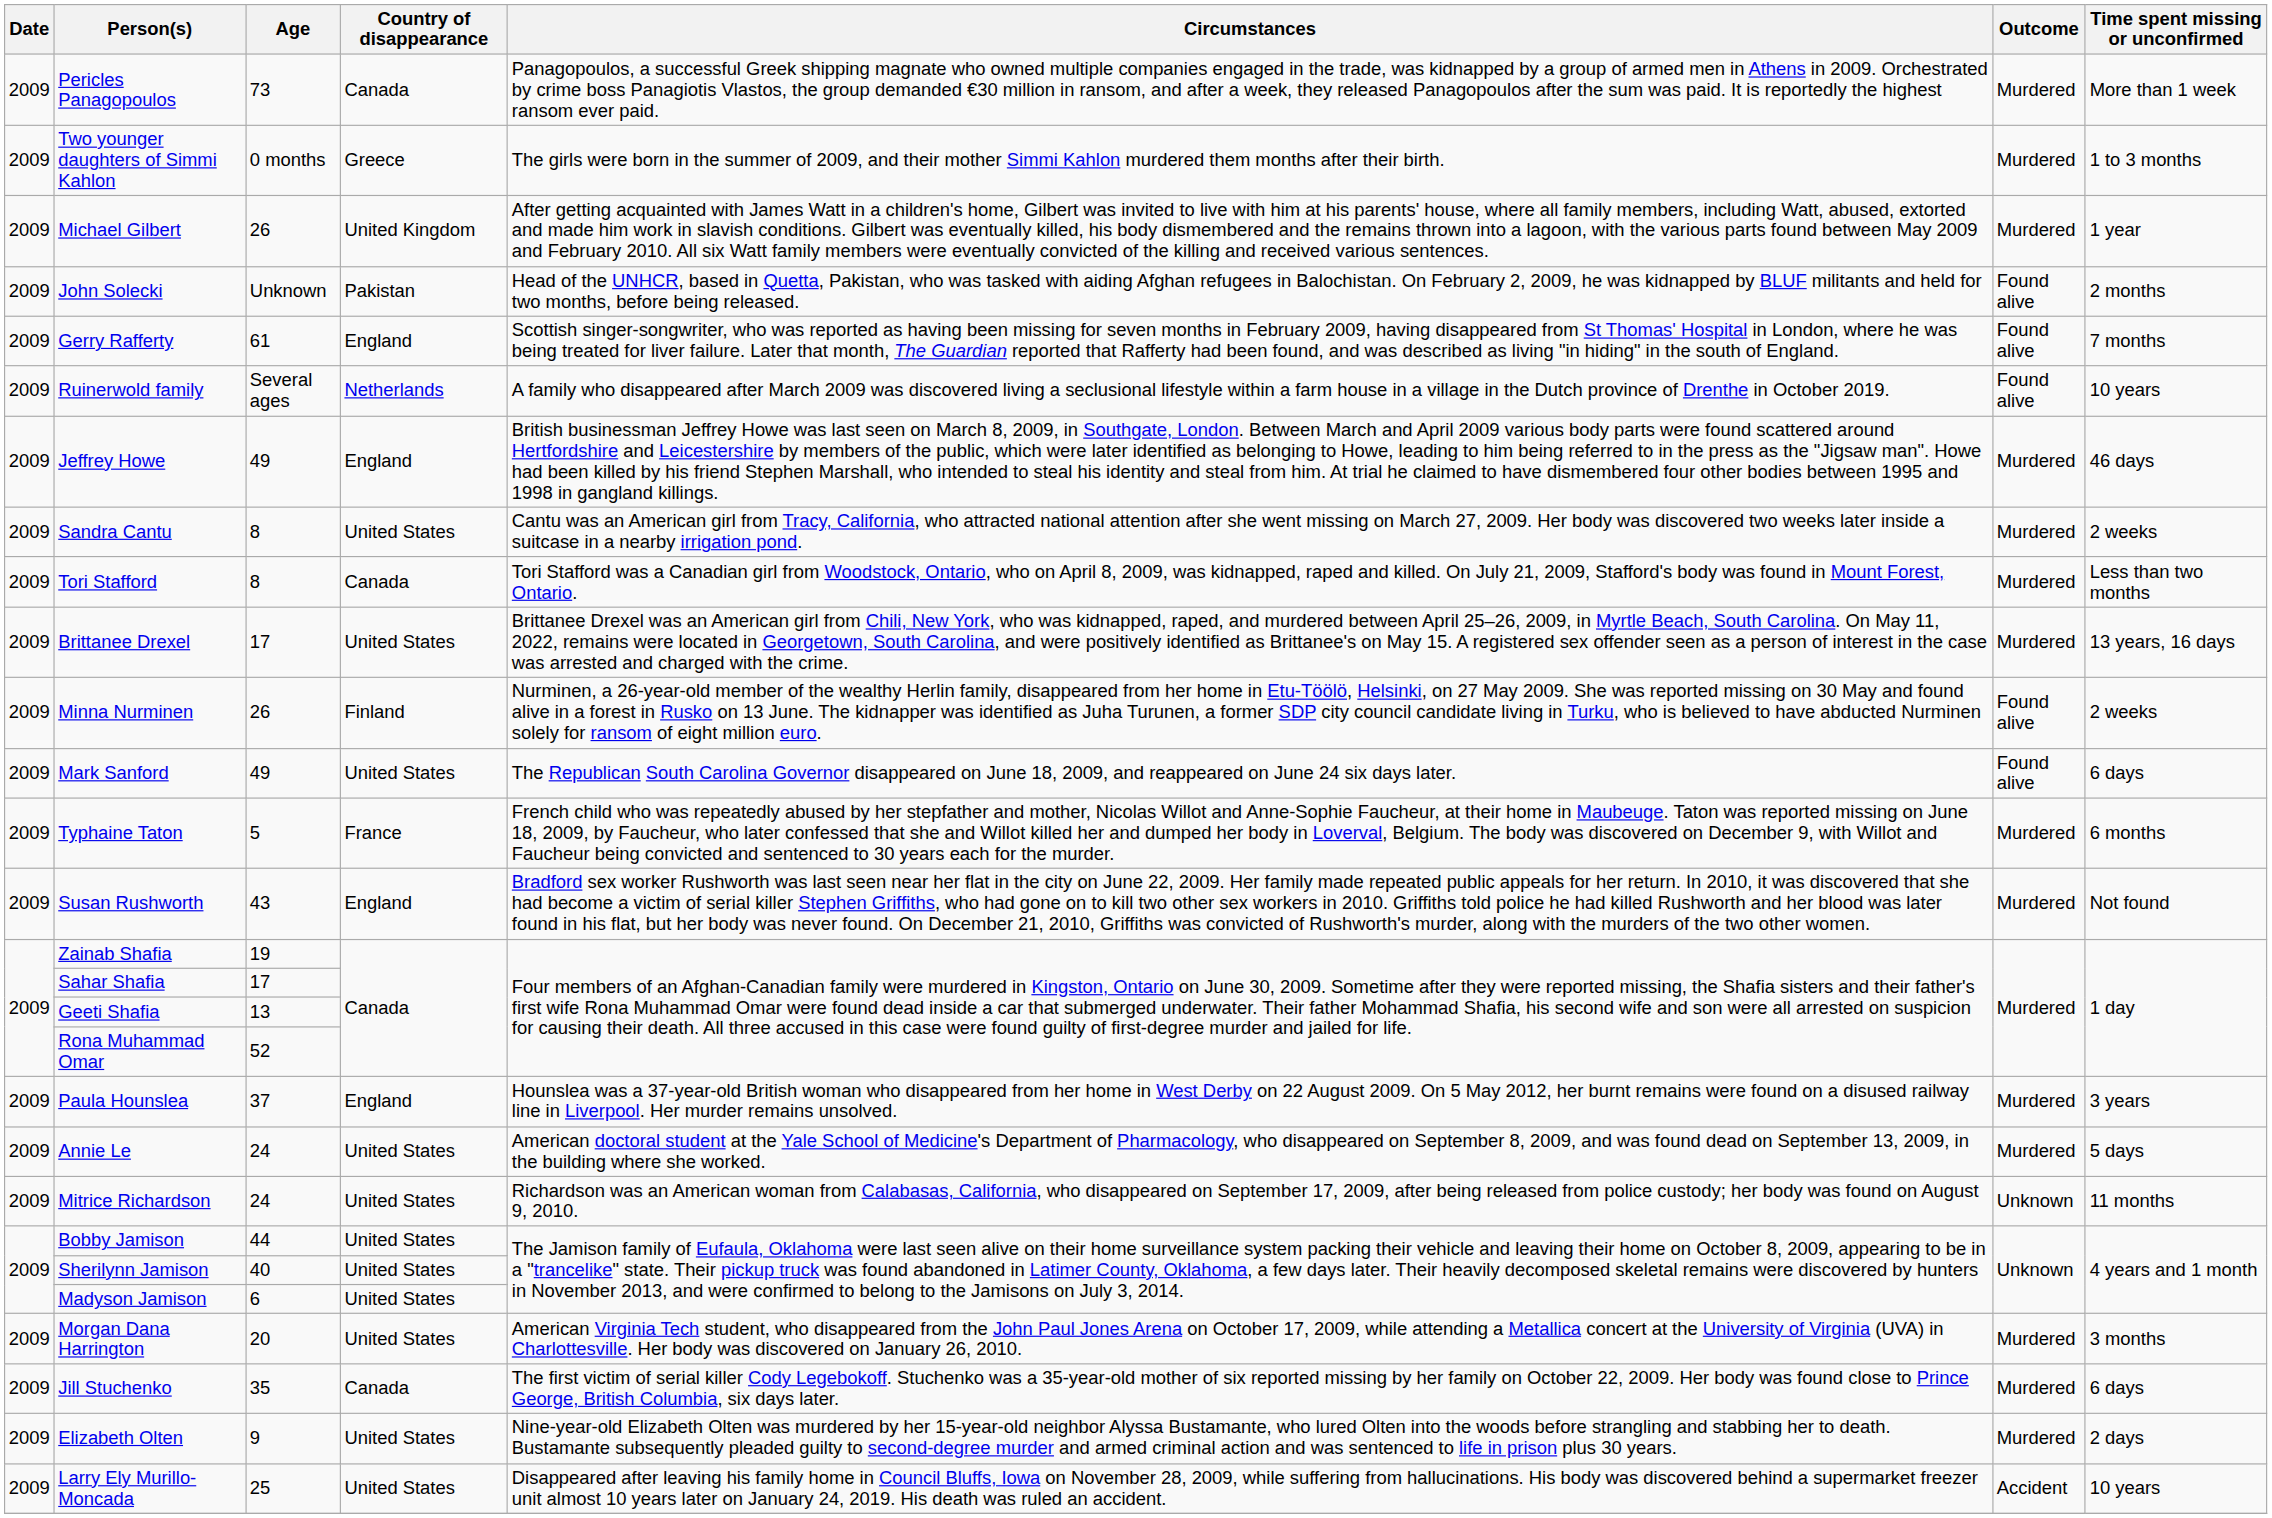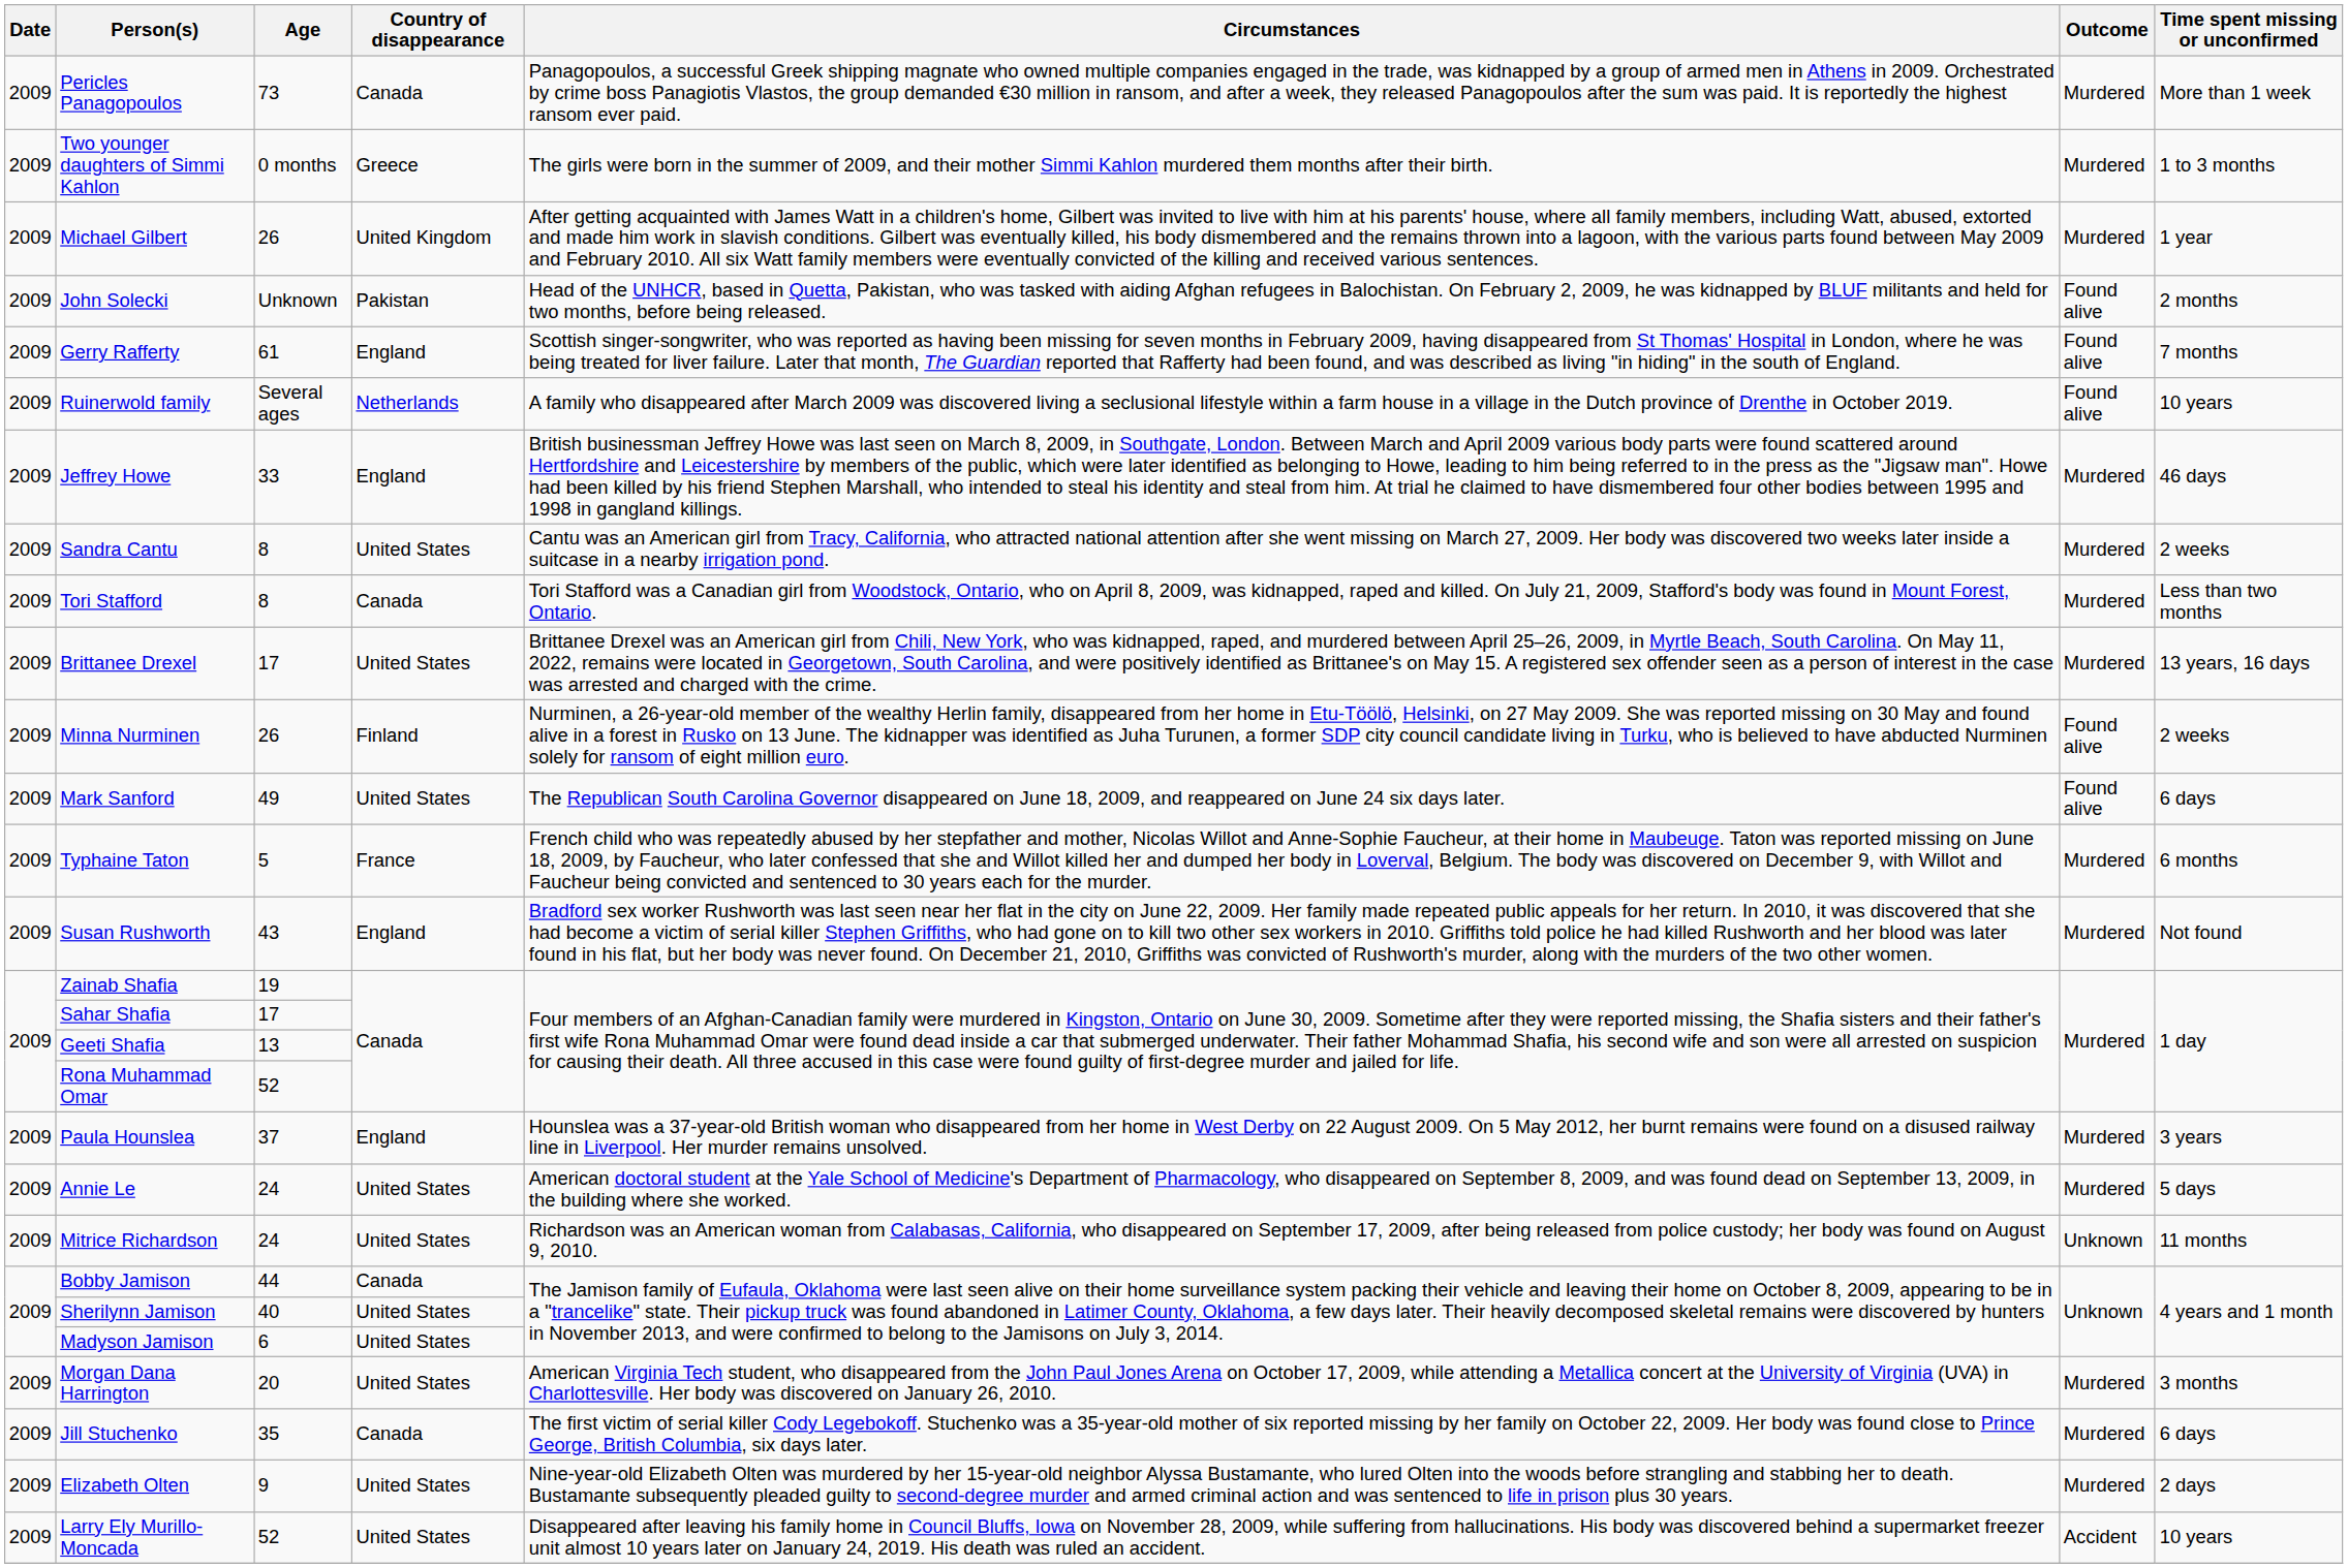 <table class="wikitable sortable zebra">
 <tr>
 <th data-sort-type="isoDate">Date</th>
 <th data-sort-type="text">Person(s)</th>
 <th data-sort-type="text">Age</th>
 <th>Country of disappearance</th>
 <th class="unsortable">Circumstances</th>
 <th data-sort-type="text">Outcome</th>
 <th>Time spent missing or unconfirmed</th>
 </tr>
 <tr>
 <td>2009</td>
 <td><a href='#'>Pericles Panagopoulos</a></td>
 <td>73</td>
 <td>Canada</td>
 <td>Panagopoulos, a successful Greek shipping magnate who owned multiple companies engaged in the trade, was kidnapped by a group of armed men in <a href='#'>Athens</a> in 2009. Orchestrated by crime boss Panagiotis Vlastos, the group demanded €30 million in ransom, and after a week, they released Panagopoulos after the sum was paid. It is reportedly the highest ransom ever paid.</td>
 <td>Murdered</td>
 <td>More than 1 week</td>
 </tr>
 <tr>
 <td>2009</td>
 <td><a href='#'>Two younger daughters of Simmi Kahlon</a></td>
 <td>0 months</td>
 <td>Greece</td>
 <td>The girls were born in the summer of 2009, and their mother <a href='#'>Simmi Kahlon</a> murdered them months after their birth.</td>
 <td>Murdered</td>
 <td>1 to 3 months</td>
 </tr>
 <tr>
 <td>2009</td>
 <td><a href='#'>Michael Gilbert</a></td>
 <td>26</td>
 <td>United Kingdom</td>
 <td>After getting acquainted with James Watt in a children's home, Gilbert was invited to live with him at his parents' house, where all family members, including Watt, abused, extorted and made him work in slavish conditions. Gilbert was eventually killed, his body dismembered and the remains thrown into a lagoon, with the various parts found between May 2009 and February 2010. All six Watt family members were eventually convicted of the killing and received various sentences.</td>
 <td>Murdered</td>
 <td>1 year</td>
 </tr>
 <tr>
 <td>2009</td>
 <td><a href='#'>John Solecki</a></td>
 <td>Unknown</td>
 <td>Pakistan</td>
 <td>Head of the <a href='#'>UNHCR</a>, based in <a href='#'>Quetta</a>, Pakistan, who was tasked with aiding Afghan refugees in Balochistan. On February 2, 2009, he was kidnapped by <a href='#'>BLUF</a> militants and held for two months, before being released.</td>
 <td>Found alive</td>
 <td>2 months</td>
 </tr>
 <tr>
 <td data-sort-value="2009-02-01">2009</td>
 <td><a href='#'>Gerry Rafferty</a></td>
 <td data-sort-value="061">61</td>
 <td>England</td>
 <td>Scottish singer-songwriter, who was reported as having been missing for seven months in February 2009, having disappeared from <a href='#'>St Thomas' Hospital</a> in London, where he was being treated for liver failure. Later that month, <em><a href='#'>The Guardian</a></em> reported that Rafferty had been found, and was described as living "in hiding" in the south of England.</td>
 <td>Found alive</td>
 <td>7 months</td>
 </tr>
 <tr>
 <td>2009</td>
 <td><a href='#'>Ruinerwold family</a></td>
 <td>Several ages</td>
 <td><a href='#'>Netherlands</a></td>
 <td>A family who disappeared after March 2009 was discovered living a seclusional lifestyle within a farm house in a village in the Dutch province of <a href='#'>Drenthe</a> in October 2019.</td>
 <td>Found alive</td>
 <td>10 years</td>
 </tr>
 <tr>
 <td data-sort-value="2009-03-08">2009</td>
 <td><a href='#'>Jeffrey Howe</a></td>
-<td data-sort-value="049">49</td>
+<td data-sort-value="049">33</td>
 <td>England</td>
 <td>British businessman Jeffrey Howe was last seen on March 8, 2009, in <a href='#'>Southgate, London</a>. Between March and April 2009 various body parts were found scattered around <a href='#'>Hertfordshire</a> and <a href='#'>Leicestershire</a> by members of the public, which were later identified as belonging to Howe, leading to him being referred to in the press as the "Jigsaw man". Howe had been killed by his friend Stephen Marshall, who intended to steal his identity and steal from him. At trial he claimed to have dismembered four other bodies between 1995 and 1998 in gangland killings.</td>
 <td>Murdered</td>
 <td>46 days</td>
 </tr>
 <tr>
 <td data-sort-value="2009-03-27">2009</td>
 <td><a href='#'>Sandra Cantu</a></td>
 <td data-sort-value="008">8</td>
 <td>United States</td>
 <td>Cantu was an American girl from <a href='#'>Tracy, California</a>, who attracted national attention after she went missing on March 27, 2009. Her body was discovered two weeks later inside a suitcase in a nearby <a href='#'>irrigation pond</a>.</td>
 <td>Murdered</td>
 <td>2 weeks</td>
 </tr>
 <tr>
 <td>2009</td>
 <td><a href='#'>Tori Stafford</a></td>
 <td data-sort-value="08">8</td>
 <td>Canada</td>
 <td>Tori Stafford was a Canadian girl from <a href='#'>Woodstock, Ontario</a>, who on April 8, 2009, was kidnapped, raped and killed. On July 21, 2009, Stafford's body was found in <a href='#'>Mount Forest, Ontario</a>.</td>
 <td>Murdered</td>
 <td>Less than two months</td>
 </tr>
 <tr>
 <td>2009</td>
 <td><a href='#'>Brittanee Drexel</a></td>
 <td>17</td>
 <td>United States</td>
 <td>Brittanee Drexel was an American girl from <a href='#'>Chili, New York</a>, who was kidnapped, raped, and murdered between April 25–26, 2009, in <a href='#'>Myrtle Beach, South Carolina</a>. On May 11, 2022, remains were located in <a href='#'>Georgetown, South Carolina</a>, and were positively identified as Brittanee's on May 15. A registered sex offender seen as a person of interest in the case was arrested and charged with the crime.</td>
 <td>Murdered</td>
 <td>13 years, 16 days</td>
 </tr>
 <tr>
 <td data-sort-value="2009-05-27">2009</td>
 <td><a href='#'>Minna Nurminen</a></td>
 <td data-sort-value="026">26</td>
 <td>Finland</td>
 <td>Nurminen, a 26-year-old member of the wealthy Herlin family, disappeared from her home in <a href='#'>Etu-Töölö</a>, <a href='#'>Helsinki</a>, on 27 May 2009. She was reported missing on 30 May and found alive in a forest in <a href='#'>Rusko</a> on 13 June. The kidnapper was identified as Juha Turunen, a former <a href='#'>SDP</a> city council candidate living in <a href='#'>Turku</a>, who is believed to have abducted Nurminen solely for <a href='#'>ransom</a> of eight million <a href='#'>euro</a>.</td>
 <td>Found alive</td>
 <td data-sort-value="0017">2 weeks</td>
 </tr>
 <tr>
 <td data-sort-value="2009-06-18">2009</td>
 <td><a href='#'>Mark Sanford</a></td>
 <td data-sort-value="049">49</td>
 <td>United States</td>
 <td>The <a href='#'>Republican</a> <a href='#'>South Carolina Governor</a> disappeared on June 18, 2009, and reappeared on June 24 six days later.</td>
 <td>Found alive</td>
 <td>6 days</td>
 </tr>
 <tr>
 <td>2009</td>
 <td><a href='#'>Typhaine Taton</a></td>
 <td>5</td>
 <td>France</td>
 <td>French child who was repeatedly abused by her stepfather and mother, Nicolas Willot and Anne-Sophie Faucheur, at their home in <a href='#'>Maubeuge</a>. Taton was reported missing on June 18, 2009, by Faucheur, who later confessed that she and Willot killed her and dumped her body in <a href='#'>Loverval</a>, Belgium. The body was discovered on December 9, with Willot and Faucheur being convicted and sentenced to 30 years each for the murder.</td>
 <td>Murdered</td>
 <td>6 months</td>
 </tr>
 <tr>
 <td data-sort-value="2009-06-22">2009</td>
 <td><a href='#'>Susan Rushworth</a></td>
 <td data-sort-value="049">43</td>
 <td>England</td>
 <td><a href='#'>Bradford</a> sex worker Rushworth was last seen near her flat in the city on June 22, 2009. Her family made repeated public appeals for her return. In 2010, it was discovered that she had become a victim of serial killer <a href='#'>Stephen Griffiths</a>, who had gone on to kill two other sex workers in 2010. Griffiths told police he had killed Rushworth and her blood was later found in his flat, but her body was never found. On December 21, 2010, Griffiths was convicted of Rushworth's murder, along with the murders of the two other women.</td>
 <td>Murdered</td>
 <td>Not found</td>
 </tr>
 <tr>
 <td rowspan="4" data-sort-value="2009-06-30">2009</td>
 <td><a href='#'>Zainab Shafia</a></td>
 <td data-sort-value="049">19</td>
 <td rowspan="4">Canada</td>
 <td rowspan="4">Four members of an Afghan-Canadian family were murdered in <a href='#'>Kingston, Ontario</a> on June 30, 2009. Sometime after they were reported missing, the Shafia sisters and their father's first wife Rona Muhammad Omar were found dead inside a car that submerged underwater. Their father Mohammad Shafia, his second wife and son were all arrested on suspicion for causing their death. All three accused in this case were found guilty of first-degree murder and jailed for life.</td>
 <td rowspan="4">Murdered</td>
 <td rowspan="4">1 day</td>
 </tr>
 <tr>
 <td><a href='#'>Sahar Shafia</a></td>
 <td>17</td>
 </tr>
 <tr>
 <td><a href='#'>Geeti Shafia</a></td>
 <td>13</td>
 </tr>
 <tr>
 <td><a href='#'>Rona Muhammad Omar</a></td>
 <td>52</td>
 </tr>
 <tr>
 <td data-sort-value="2009-08-22">2009</td>
 <td><a href='#'>Paula Hounslea</a></td>
 <td data-sort-value="037">37</td>
 <td>England</td>
 <td>Hounslea was a 37-year-old British woman who disappeared from her home in <a href='#'>West Derby</a> on 22 August 2009. On 5 May 2012, her burnt remains were found on a disused railway line in <a href='#'>Liverpool</a>. Her murder remains unsolved.</td>
 <td>Murdered</td>
 <td>3 years</td>
 </tr>
 <tr>
 <td data-sort-value="2009-09-08">2009</td>
 <td><a href='#'>Annie Le</a></td>
 <td data-sort-value="024">24</td>
 <td>United States</td>
 <td>American <a href='#'>doctoral student</a> at the <a href='#'>Yale School of Medicine</a>'s Department of <a href='#'>Pharmacology</a>, who disappeared on September 8, 2009, and was found dead on September 13, 2009, in the building where she worked.</td>
 <td>Murdered</td>
 <td>5 days</td>
 </tr>
 <tr>
 <td data-sort-value="2009-09-17">2009</td>
 <td><a href='#'>Mitrice Richardson</a></td>
 <td data-sort-value="024">24</td>
 <td>United States</td>
 <td>Richardson was an American woman from <a href='#'>Calabasas, California</a>, who disappeared on September 17, 2009, after being released from police custody; her body was found on August 9, 2010.</td>
 <td>Unknown</td>
 <td>11 months</td>
 </tr>
 <tr>
 <td rowspan="3" data-sort-value="2009-10-08">2009</td>
 <td><a href='#'>Bobby Jamison</a></td>
 <td>44</td>
-<td>United States</td>
+<td>Canada</td>
 <td rowspan="3">The Jamison family of <a href='#'>Eufaula, Oklahoma</a> were last seen alive on their home surveillance system packing their vehicle and leaving their home on October 8, 2009, appearing to be in a "<a href='#'>trancelike</a>" state. Their <a href='#'>pickup truck</a> was found abandoned in <a href='#'>Latimer County, Oklahoma</a>, a few days later. Their heavily decomposed skeletal remains were discovered by hunters in November 2013, and were confirmed to belong to the Jamisons on July 3, 2014.</td>
 <td rowspan="3">Unknown</td>
 <td rowspan="3">4 years and 1 month</td>
 </tr>
 <tr>
 <td><a href='#'>Sherilynn Jamison</a></td>
 <td>40</td>
 <td>United States</td>
 </tr>
 <tr>
 <td><a href='#'>Madyson Jamison</a></td>
 <td>6</td>
 <td>United States</td>
 </tr>
 <tr>
 <td data-sort-value="2009-10-17">2009</td>
 <td><a href='#'>Morgan Dana Harrington</a></td>
 <td data-sort-value="020">20</td>
 <td>United States</td>
 <td>American <a href='#'>Virginia Tech</a> student, who disappeared from the <a href='#'>John Paul Jones Arena</a> on October 17, 2009, while attending a <a href='#'>Metallica</a> concert at the <a href='#'>University of Virginia</a> (UVA) in <a href='#'>Charlottesville</a>. Her body was discovered on January 26, 2010.</td>
 <td>Murdered</td>
 <td>3 months</td>
 </tr>
 <tr>
 <td data-sort-value="2009-10-09">2009</td>
 <td><a href='#'>Jill Stuchenko</a></td>
 <td data-sort-value="035">35</td>
 <td>Canada</td>
 <td>The first victim of serial killer <a href='#'>Cody Legebokoff</a>. Stuchenko was a 35-year-old mother of six reported missing by her family on October 22, 2009. Her body was found close to <a href='#'>Prince George, British Columbia</a>, six days later.</td>
 <td>Murdered</td>
 <td>6 days</td>
 </tr>
 <tr>
 <td data-sort-value="2009-10-21">2009</td>
 <td><a href='#'>Elizabeth Olten</a></td>
 <td data-sort-value="009">9</td>
 <td>United States</td>
 <td>Nine-year-old Elizabeth Olten was murdered by her 15-year-old neighbor Alyssa Bustamante, who lured Olten into the woods before strangling and stabbing her to death. Bustamante subsequently pleaded guilty to <a href='#'>second-degree murder</a> and armed criminal action and was sentenced to <a href='#'>life in prison</a> plus 30 years.</td>
 <td>Murdered</td>
 <td data-sort-value="0002">2 days</td>
 </tr>
 <tr>
 <td data-sort-value="2009-11-28">2009</td>
 <td><a href='#'>Larry Ely Murillo-Moncada</a></td>
-<td data-sort-value="025">25</td>
+<td data-sort-value="025">52</td>
 <td>United States</td>
 <td>Disappeared after leaving his family home in <a href='#'>Council Bluffs, Iowa</a> on November 28, 2009, while suffering from hallucinations. His body was discovered behind a supermarket freezer unit almost 10 years later on January 24, 2019. His death was ruled an accident.</td>
 <td>Accident</td>
 <td>10 years</td>
 </tr>
 <tr>
 </tr>
 </table>
